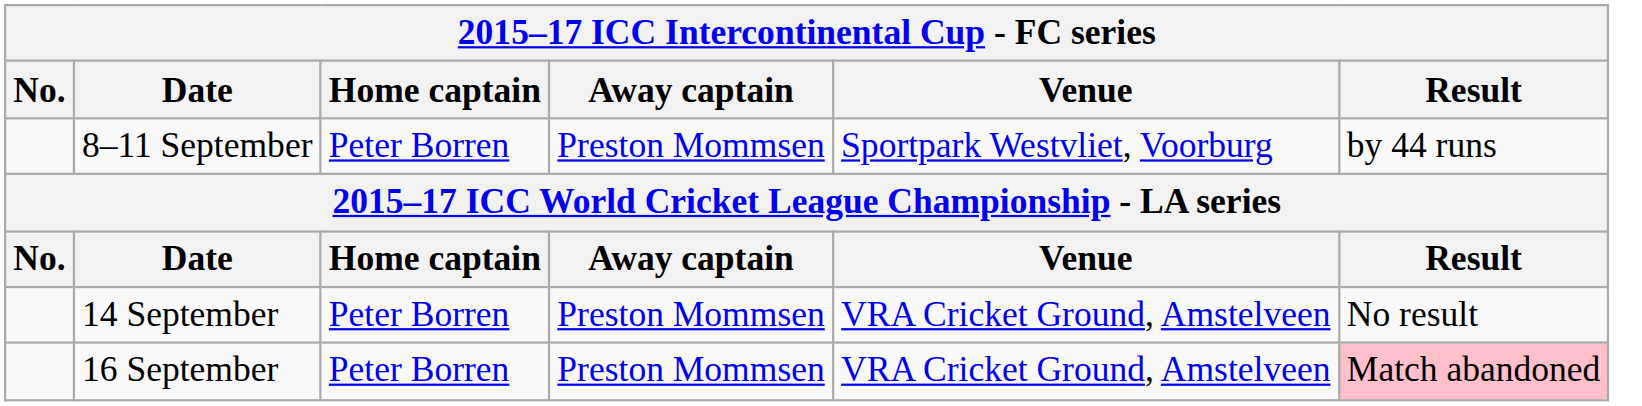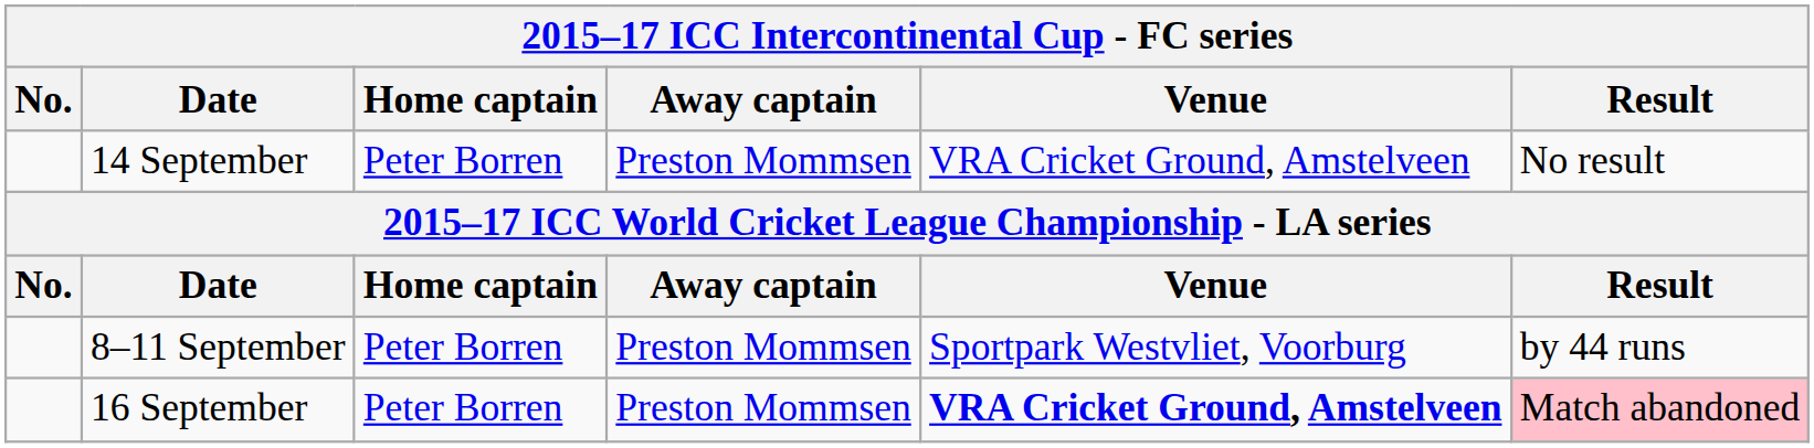 <table class="wikitable">
 <tr>
 <th colspan="6"><a href='#'>2015–17 ICC Intercontinental Cup</a> - FC series</th>
+</tr>
+<tr>
+<th>No.</th>
+<th>Date</th>
+<th>Home captain</th>
+<th>Away captain</th>
+<th>Venue</th>
+<th>Result</th>
+</tr>
+<tr>
+<td></td>
+<td>14 September</td>
+<td><a href='#'>Peter Borren</a></td>
+<td><a href='#'>Preston Mommsen</a></td>
+<td><a href='#'>VRA Cricket Ground</a>, <a href='#'>Amstelveen</a></td>
+<td>No result</td>
+</tr>
+<tr>
+<th colspan="6"><a href='#'>2015–17 ICC World Cricket League Championship</a> - LA series</th>
 </tr>
 <tr>
 <th>No.</th>
 <th>Date</th>
 <th>Home captain</th>
 <th>Away captain</th>
 <th>Venue</th>
 <th>Result</th>
 </tr>
 <tr>
 <td></td>
 <td>8–11 September</td>
 <td><a href='#'>Peter Borren</a></td>
 <td><a href='#'>Preston Mommsen</a></td>
 <td><a href='#'>Sportpark Westvliet</a>, <a href='#'>Voorburg</a></td>
 <td> by 44 runs</td>
 </tr>
 <tr>
-<th colspan="6"><a href='#'>2015–17 ICC World Cricket League Championship</a> - LA series</th>
-</tr>
-<tr>
-<th>No.</th>
-<th>Date</th>
-<th>Home captain</th>
-<th>Away captain</th>
-<th>Venue</th>
-<th>Result</th>
-</tr>
-<tr>
-<td></td>
-<td>14 September</td>
-<td><a href='#'>Peter Borren</a></td>
-<td><a href='#'>Preston Mommsen</a></td>
-<td><a href='#'>VRA Cricket Ground</a>, <a href='#'>Amstelveen</a></td>
-<td>No result</td>
-</tr>
-<tr>
 <td></td>
 <td>16 September</td>
 <td><a href='#'>Peter Borren</a></td>
 <td><a href='#'>Preston Mommsen</a></td>
-<td><a href='#'>VRA Cricket Ground</a>, <a href='#'>Amstelveen</a></td>
+<td><strong><a href='#'>VRA Cricket Ground</a>, <a href='#'>Amstelveen</a></strong></td>
 <td style="background: pink;">Match abandoned</td>
 </tr>
 </table>
